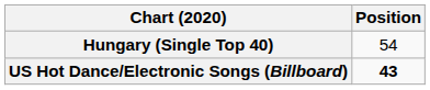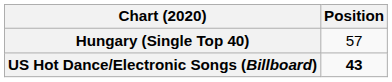 <table class="wikitable sortable plainrowheaders" style="text-align:center">
 <tr>
 <th scope="col">Chart (2020)</th>
 <th scope="col">Position</th>
 </tr>
 <tr>
 <th scope="row">Hungary (Single Top 40)</th>
-<td>54</td>
+<td>57</td>
 </tr>
 <tr>
 <th scope="row">US Hot Dance/Electronic Songs (<em>Billboard</em>)</th>
 <td><strong>43</strong></td>
 </tr>
 </table>
